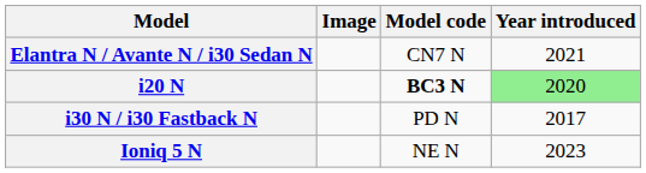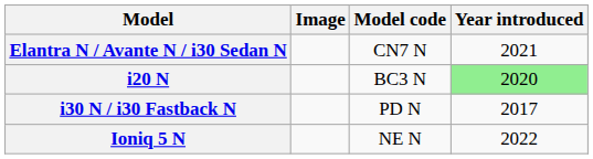 <table class="wikitable sortable" style="text-align: center;">
 <tr>
 <th>Model</th>
 <th class="unsortable">Image</th>
 <th>Model code</th>
 <th>Year introduced</th>
 </tr>
 <tr>
 <th><a href='#'>Elantra N / Avante N / i30 Sedan N</a></th>
 <td></td>
 <td>CN7 N</td>
 <td>2021</td>
 </tr>
 <tr>
 <th><a href='#'>i20 N</a></th>
 <td></td>
-<td><strong>BC3 N</strong></td>
+<td>BC3 N</td>
 <td style="background: lightgreen;">2020</td>
 </tr>
 <tr>
 <th><a href='#'>i30 N / i30 Fastback N</a></th>
 <td></td>
 <td>PD N</td>
 <td>2017</td>
 </tr>
 <tr>
 <th><a href='#'>Ioniq 5 N</a></th>
 <td></td>
 <td>NE N</td>
-<td>2023</td>
+<td>2022</td>
 </tr>
 </table>
